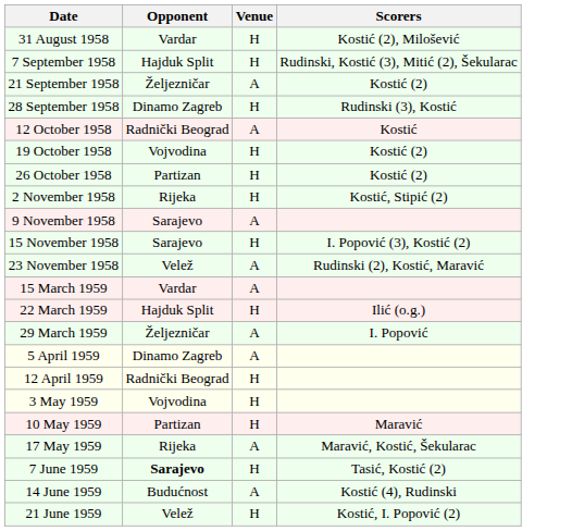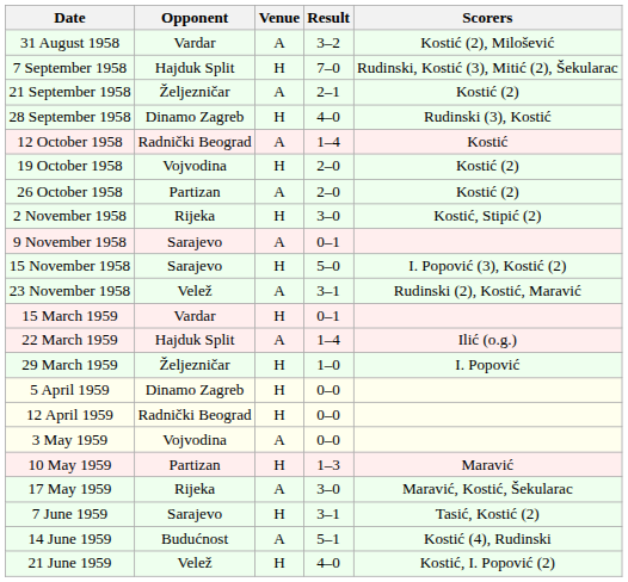 <table class="wikitable sortable" style="font-size:100%; text-align:center">
 <tr>
 <th>Date</th>
 <th>Opponent</th>
 <th>Venue</th>
+<th>Result</th>
 <th>Scorers</th>
 </tr>
 <tr bgcolor = "#EEFFEE">
 <td>31 August 1958</td>
 <td>Vardar</td>
-<td>H</td>
+<td>A</td>
+<td>3–2</td>
 <td>Kostić (2), Milošević</td>
 </tr>
 <tr bgcolor = "#EEFFEE">
 <td>7 September 1958</td>
 <td>Hajduk Split</td>
 <td>H</td>
+<td>7–0</td>
 <td>Rudinski, Kostić (3), Mitić (2), Šekularac</td>
 </tr>
 <tr bgcolor = "#EEFFEE">
 <td>21 September 1958</td>
 <td>Željezničar</td>
 <td>A</td>
+<td>2–1</td>
 <td>Kostić (2)</td>
 </tr>
 <tr bgcolor = "#EEFFEE">
 <td>28 September 1958</td>
 <td>Dinamo Zagreb</td>
 <td>H</td>
+<td>4–0</td>
 <td>Rudinski (3), Kostić</td>
 </tr>
 <tr bgcolor = "#FFEEEE">
 <td>12 October 1958</td>
 <td>Radnički Beograd</td>
 <td>A</td>
+<td>1–4</td>
 <td>Kostić</td>
 </tr>
 <tr bgcolor = "#EEFFEE">
 <td>19 October 1958</td>
 <td>Vojvodina</td>
 <td>H</td>
+<td>2–0</td>
 <td>Kostić (2)</td>
 </tr>
 <tr bgcolor = "#EEFFEE">
 <td>26 October 1958</td>
 <td>Partizan</td>
-<td>H</td>
+<td>A</td>
+<td>2–0</td>
 <td>Kostić (2)</td>
 </tr>
 <tr bgcolor = "#EEFFEE">
 <td>2 November 1958</td>
 <td>Rijeka</td>
 <td>H</td>
+<td>3–0</td>
 <td>Kostić, Stipić (2)</td>
 </tr>
 <tr bgcolor = "#FFEEEE">
 <td>9 November 1958</td>
 <td>Sarajevo</td>
 <td>A</td>
+<td>0–1</td>
 <td></td>
 </tr>
 <tr bgcolor = "#EEFFEE">
 <td>15 November 1958</td>
 <td>Sarajevo</td>
 <td>H</td>
+<td>5–0</td>
 <td>I. Popović (3), Kostić (2)</td>
 </tr>
 <tr bgcolor = "#EEFFEE">
 <td>23 November 1958</td>
 <td>Velež</td>
 <td>A</td>
+<td>3–1</td>
 <td>Rudinski (2), Kostić, Maravić</td>
 </tr>
 <tr bgcolor = "#FFEEEE">
 <td>15 March 1959</td>
 <td>Vardar</td>
-<td>A</td>
+<td>H</td>
+<td>0–1</td>
 <td></td>
 </tr>
 <tr bgcolor = "#FFEEEE">
 <td>22 March 1959</td>
 <td>Hajduk Split</td>
-<td>H</td>
+<td>A</td>
+<td>1–4</td>
 <td>Ilić (o.g.)</td>
 </tr>
 <tr bgcolor = "#EEFFEE">
 <td>29 March 1959</td>
 <td>Željezničar</td>
-<td>A</td>
+<td>H</td>
+<td>1–0</td>
 <td>I. Popović</td>
 </tr>
 <tr bgcolor = "#FFFFEE">
 <td>5 April 1959</td>
 <td>Dinamo Zagreb</td>
-<td>A</td>
+<td>H</td>
+<td>0–0</td>
 <td></td>
 </tr>
 <tr bgcolor = "#FFFFEE">
 <td>12 April 1959</td>
 <td>Radnički Beograd</td>
 <td>H</td>
+<td>0–0</td>
 <td></td>
 </tr>
 <tr bgcolor = "#FFFFEE">
 <td>3 May 1959</td>
 <td>Vojvodina</td>
-<td>H</td>
+<td>A</td>
+<td>0–0</td>
 <td></td>
 </tr>
 <tr bgcolor = "#FFEEEE">
 <td>10 May 1959</td>
 <td>Partizan</td>
 <td>H</td>
+<td>1–3</td>
 <td>Maravić</td>
 </tr>
 <tr bgcolor = "#EEFFEE">
 <td>17 May 1959</td>
 <td>Rijeka</td>
 <td>A</td>
+<td>3–0</td>
 <td>Maravić, Kostić, Šekularac</td>
 </tr>
 <tr bgcolor = "#EEFFEE">
 <td>7 June 1959</td>
-<td><strong>Sarajevo</strong></td>
+<td>Sarajevo</td>
 <td>H</td>
+<td>3–1</td>
 <td>Tasić, Kostić (2)</td>
 </tr>
 <tr bgcolor = "#EEFFEE">
 <td>14 June 1959</td>
 <td>Budućnost</td>
 <td>A</td>
+<td>5–1</td>
 <td>Kostić (4), Rudinski</td>
 </tr>
 <tr bgcolor = "#EEFFEE">
 <td>21 June 1959</td>
 <td>Velež</td>
 <td>H</td>
+<td>4–0</td>
 <td>Kostić, I. Popović (2)</td>
 </tr>
 </table>
